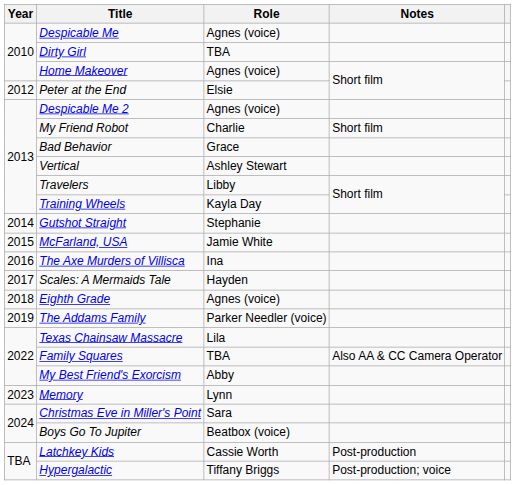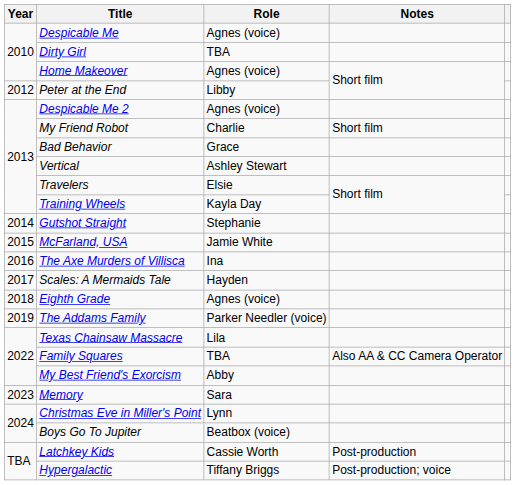 <table class="wikitable plainrowheaders sortable">
 <tr>
 <th scope="col">Year</th>
 <th scope="col">Title</th>
 <th scope="col">Role</th>
 <th scope="col" class="unsortable">Notes</th>
 <th scope="col" class="unsortable"></th>
 </tr>
 <tr>
 <td rowspan="3">2010</td>
 <td scope="row"><em><a href='#'>Despicable Me</a></em></td>
 <td>Agnes (voice)</td>
 <td></td>
 <td style="text-align:center;"></td>
 </tr>
 <tr>
 <td><em><a href='#'>Dirty Girl</a></em></td>
 <td>TBA</td>
 <td></td>
 <td style="text-align:center;"></td>
 </tr>
 <tr>
 <td><em><a href='#'>Home Makeover</a></em></td>
 <td>Agnes (voice)</td>
 <td rowspan="2">Short film</td>
 <td style="text-align:center;"></td>
 </tr>
 <tr>
 <td>2012</td>
 <td><em>Peter at the End</em></td>
-<td>Elsie</td>
+<td>Libby</td>
 <td style="text-align:center;"></td>
 </tr>
 <tr>
 <td rowspan="6">2013</td>
 <td><em><a href='#'>Despicable Me 2</a></em></td>
 <td>Agnes (voice)</td>
 <td></td>
 <td style="text-align:center;"></td>
 </tr>
 <tr>
 <td><em>My Friend Robot</em></td>
 <td>Charlie</td>
 <td>Short film</td>
 <td style="text-align:center;"></td>
 </tr>
 <tr>
 <td><em>Bad Behavior</em></td>
 <td>Grace</td>
 <td></td>
 <td style="text-align:center;"></td>
 </tr>
 <tr>
 <td><em>Vertical</em></td>
 <td>Ashley Stewart</td>
 <td></td>
 <td style="text-align:center;"></td>
 </tr>
 <tr>
 <td><em>Travelers</em></td>
-<td>Libby</td>
+<td>Elsie</td>
 <td rowspan="2">Short film</td>
 <td style="text-align:center;"></td>
 </tr>
 <tr>
 <td><em><a href='#'>Training Wheels</a></em></td>
 <td>Kayla Day</td>
 <td style="text-align:center;"></td>
 </tr>
 <tr>
 <td>2014</td>
 <td><em><a href='#'>Gutshot Straight</a></em></td>
 <td>Stephanie</td>
 <td></td>
 <td style="text-align:center;"></td>
 </tr>
 <tr>
 <td>2015</td>
 <td><em><a href='#'>McFarland, USA</a></em></td>
 <td>Jamie White</td>
 <td></td>
 <td style="text-align:center;"></td>
 </tr>
 <tr>
 <td>2016</td>
 <td><em><a href='#'>The Axe Murders of Villisca</a></em></td>
 <td>Ina</td>
 <td></td>
 <td style="text-align:center;"></td>
 </tr>
 <tr>
 <td>2017</td>
 <td><em>Scales: A Mermaids Tale</em></td>
 <td>Hayden</td>
 <td></td>
 <td style="text-align:center;"></td>
 </tr>
 <tr>
 <td>2018</td>
 <td scope="row"><em><a href='#'>Eighth Grade</a></em></td>
 <td>Agnes (voice)</td>
 <td></td>
 <td style="text-align:center;"></td>
 </tr>
 <tr>
 <td>2019</td>
 <td><em><a href='#'>The Addams Family</a></em></td>
 <td>Parker Needler (voice)</td>
 <td></td>
 <td style="text-align:center;"></td>
 </tr>
 <tr>
 <td rowspan="3">2022</td>
 <td><em><a href='#'>Texas Chainsaw Massacre</a></em></td>
 <td>Lila</td>
 <td></td>
 <td style="text-align:center;"></td>
 </tr>
 <tr>
 <td><em><a href='#'>Family Squares</a></em></td>
 <td>TBA</td>
 <td>Also AA & CC Camera Operator</td>
 <td style="text-align:center;"></td>
 </tr>
 <tr>
 <td><em><a href='#'>My Best Friend's Exorcism</a></em></td>
 <td>Abby</td>
 <td></td>
 <td style="text-align:center;"></td>
 </tr>
 <tr>
 <td>2023</td>
 <td><em><a href='#'>Memory</a></em></td>
-<td>Lynn</td>
+<td>Sara</td>
 <td></td>
 <td style="text-align:center;"></td>
 </tr>
 <tr>
 <td rowspan="2">2024</td>
 <td><em><a href='#'>Christmas Eve in Miller's Point</a></em></td>
-<td>Sara</td>
+<td>Lynn</td>
 <td></td>
 <td style="text-align:center;"></td>
 </tr>
 <tr>
 <td><em>Boys Go To Jupiter</em></td>
 <td>Beatbox (voice)</td>
 <td></td>
 <td></td>
 </tr>
 <tr>
 <td rowspan="2">TBA</td>
 <td><em><a href='#'>Latchkey Kids</a></em></td>
 <td>Cassie Worth</td>
 <td>Post-production</td>
 <td style="text-align:center;"></td>
 </tr>
 <tr>
 <td><em><a href='#'>Hypergalactic</a></em></td>
 <td>Tiffany Briggs</td>
 <td>Post-production; voice</td>
 <td style="text-align:center;"></td>
 </tr>
 </table>
